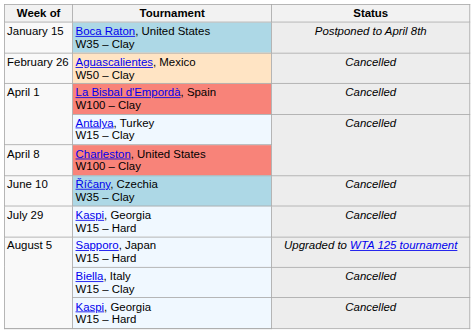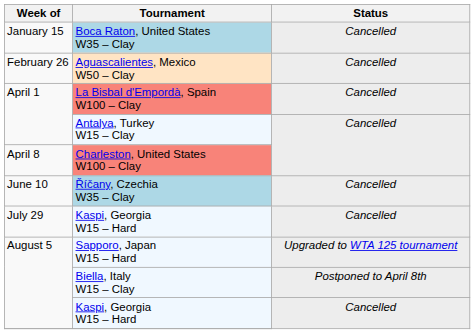 <table class=wikitable style=font-size:85%>
 <tr>
 <th width=75>Week of</th>
 <th width=230>Tournament</th>
 <th width=230>Status</th>
 </tr>
 <tr valign=top>
 <td>January 15</td>
 <td style="background:lightblue;"><a href='#'>Boca Raton</a>, United States <br> W35 – Clay</td>
-<td style="text-align:center; background:#ededed"><em>Postponed to April 8th </em></td>
+<td style="text-align:center; background:#ededed"><em>Cancelled</em></td>
 </tr>
 <tr valign=top>
 <td>February 26</td>
 <td style="background:#ffe4c4;"><a href='#'>Aguascalientes</a>, Mexico <br> W50 – Clay</td>
 <td style="text-align:center; background:#ededed"><em>Cancelled</em></td>
 </tr>
 <tr valign=top>
 <td rowspan=2>April 1</td>
 <td style="background:#f88379;"><a href='#'>La Bisbal d'Empordà</a>, Spain <br> W100 – Clay</td>
 <td style="text-align:center; background:#ededed"><em>Cancelled</em></td>
 </tr>
 <tr valign=top>
 <td style="background:#f0f8ff;"><a href='#'>Antalya</a>, Turkey <br> W15 – Clay</td>
 <td rowspan=2 style="text-align:center; background:#ededed"><em>Cancelled</em></td>
 </tr>
 <tr valign=top>
 <td>April 8</td>
 <td style="background:#f88379;"><a href='#'>Charleston</a>, United States  <br> W100 – Clay</td>
 </tr>
 <tr valign=top>
 <td>June 10</td>
 <td style="background:lightblue;"><a href='#'>Říčany</a>, Czechia <br> W35 – Clay</td>
 <td style="text-align:center; background:#ededed"><em>Cancelled </em></td>
 </tr>
 <tr valign=top>
 <td>July 29</td>
 <td style="background:#f0f8ff;"><a href='#'>Kaspi</a>, Georgia <br> W15 – Hard</td>
 <td style="text-align:center; background:#ededed"><em>Cancelled</em></td>
 </tr>
 <tr valign=top>
 <td rowspan=3>August 5</td>
 <td style="background:#f0f8ff;"><a href='#'>Sapporo</a>, Japan <br> W15 – Hard</td>
 <td style="text-align:center; background:#ededed"><em>Upgraded to <a href='#'>WTA 125 tournament</a></em></td>
 </tr>
 <tr valign=top>
 <td style="background:#f0f8ff;"><a href='#'>Biella</a>, Italy <br> W15 – Clay</td>
-<td style="text-align:center; background:#ededed"><em>Cancelled</em></td>
+<td style="text-align:center; background:#ededed"><em>Postponed to April 8th </em></td>
 </tr>
 <tr valign=top>
 <td style="background:#f0f8ff;"><a href='#'>Kaspi</a>, Georgia <br> W15 – Hard</td>
 <td rowspan=3 style="text-align:center; background:#ededed"><em>Cancelled</em></td>
 </tr>
 <tr valign=top>
 </tr>
 </table>
